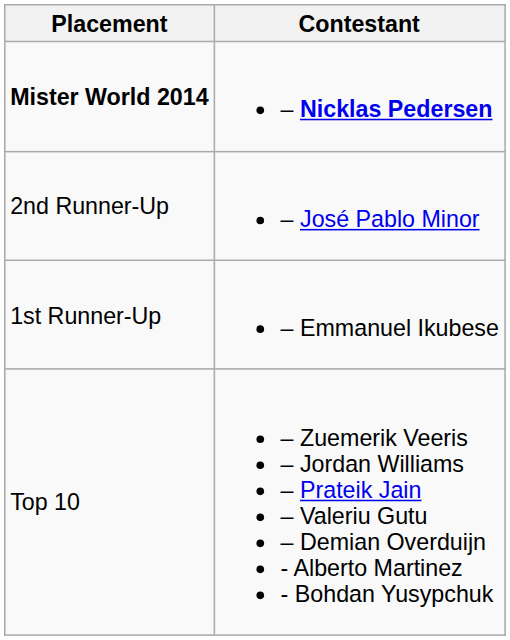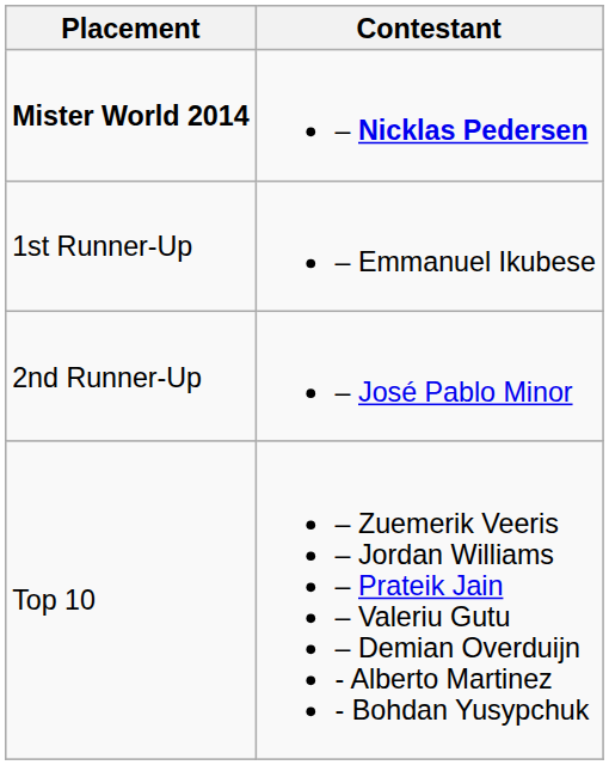 <table class="wikitable sortable" style="font-size:95%;">
 <tr>
 <th>Placement</th>
 <th>Contestant</th>
 </tr>
 <tr>
 <td><strong>Mister World 2014</strong></td>
 <td><br><ul><li><strong></strong> –  <strong> <a href='#'>Nicklas Pedersen</a></strong></li></ul></td>
 </tr>
 <tr>
+<td>1st Runner-Up</td>
+<td><br><ul><li> – Emmanuel Ikubese</li></ul></td>
+</tr>
+<tr>
 <td>2nd Runner-Up</td>
 <td><br><ul><li> – <a href='#'>José Pablo Minor</a></li></ul></td>
-</tr>
-<tr>
-<td>1st Runner-Up</td>
-<td><br><ul><li> – Emmanuel Ikubese</li></ul></td>
 </tr>
 <tr>
 <td>Top 10</td>
 <td><br><ul><li> – Zuemerik Veeris</li><li> – Jordan Williams</li><li> – <a href='#'>Prateik Jain</a></li><li> – Valeriu Gutu</li><li> – Demian Overduijn</li><li> - Alberto Martinez</li><li> - Bohdan Yusypchuk</li></ul></td>
 </tr>
 </table>
